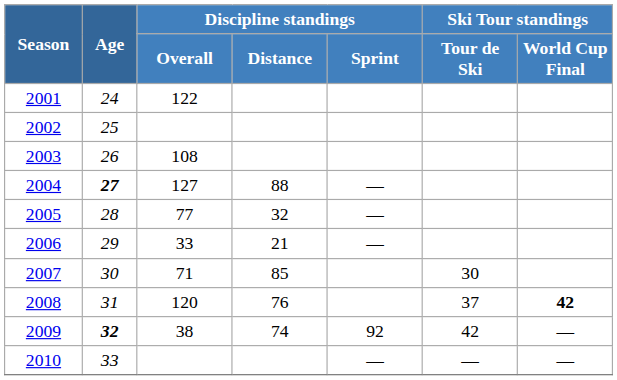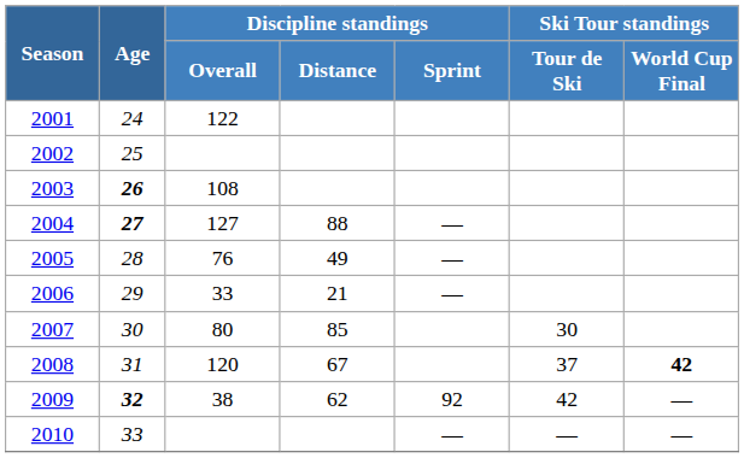 <table class="wikitable" style="font-size:95%; text-align:center; border:grey solid 1px; border-collapse:collapse; background:#ffffff;">
 <tr>
 <th style="background-color:#369; color:white; width:60px;" rowspan="2"> Season </th>
 <th style="background-color:#369; color:white; width:40px;" rowspan="2"> Age </th>
 <th style="background-color:#4180be; color:white;" colspan="3">Discipline standings</th>
 <th style="background-color:#4180be; color:white;" colspan="2">Ski Tour standings</th>
 </tr>
 <tr>
 <th style="background-color:#4180be; color:white; width:75px;">Overall</th>
 <th style="background-color:#4180be; color:white; width:75px;">Distance</th>
 <th style="background-color:#4180be; color:white; width:75px;">Sprint</th>
 <th style="background-color:#4180be; color:white; width:75px;">Tour de<br>Ski</th>
 <th style="background-color:#4180be; color:white; width:75px;">World Cup<br>Final</th>
 </tr>
 <tr>
 <td><a href='#'>2001</a></td>
 <td><em>24</em></td>
 <td>122</td>
 <td></td>
 <td></td>
 <td></td>
 <td></td>
 </tr>
 <tr>
 <td><a href='#'>2002</a></td>
 <td><em>25</em></td>
 <td></td>
 <td></td>
 <td></td>
 <td></td>
 <td></td>
 </tr>
 <tr>
 <td><a href='#'>2003</a></td>
-<td><em>26</em></td>
+<td><strong><em>26</em></strong></td>
 <td>108</td>
 <td></td>
 <td></td>
 <td></td>
 <td></td>
 </tr>
 <tr>
 <td><a href='#'>2004</a></td>
 <td><strong><em>27</em></strong></td>
 <td>127</td>
 <td>88</td>
 <td>—</td>
 <td></td>
 <td></td>
 </tr>
 <tr>
 <td><a href='#'>2005</a></td>
 <td><em>28</em></td>
-<td>77</td>
-<td>32</td>
+<td>76</td>
+<td>49</td>
 <td>—</td>
 <td></td>
 <td></td>
 </tr>
 <tr>
 <td><a href='#'>2006</a></td>
 <td><em>29</em></td>
 <td>33</td>
 <td>21</td>
 <td>—</td>
 <td></td>
 <td></td>
 </tr>
 <tr>
 <td><a href='#'>2007</a></td>
 <td><em>30</em></td>
-<td>71</td>
+<td>80</td>
 <td>85</td>
 <td></td>
 <td>30</td>
 <td></td>
 </tr>
 <tr>
 <td><a href='#'>2008</a></td>
 <td><em>31</em></td>
 <td>120</td>
-<td>76</td>
+<td>67</td>
 <td></td>
 <td>37</td>
 <td><strong>42</strong></td>
 </tr>
 <tr>
 <td><a href='#'>2009</a></td>
 <td><strong><em>32</em></strong></td>
 <td>38</td>
-<td>74</td>
+<td>62</td>
 <td>92</td>
 <td>42</td>
 <td>—</td>
 </tr>
 <tr>
 <td><a href='#'>2010</a></td>
 <td><em>33</em></td>
 <td></td>
 <td></td>
 <td>—</td>
 <td>—</td>
 <td>—</td>
 </tr>
 <tr>
 </tr>
 </table>
